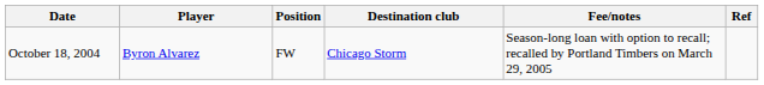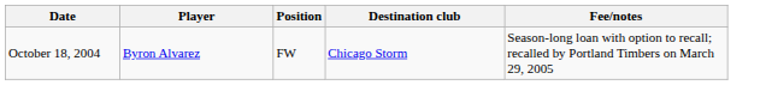 <table class="wikitable" style="font-size:95%;">
 <tr>
 <th width=125px>Date</th>
 <th width=170px>Player</th>
 <th width=50px>Position</th>
 <th width=200px>Destination club</th>
 <th width=250px>Fee/notes</th>
-<th width=30px>Ref</th>
 </tr>
 <tr>
 <td>October 18, 2004</td>
 <td> <a href='#'>Byron Alvarez</a></td>
 <td>FW</td>
 <td> <a href='#'>Chicago Storm</a></td>
 <td>Season-long loan with option to recall; recalled by Portland Timbers on March 29, 2005</td>
-<td></td>
 </tr>
 </table>
